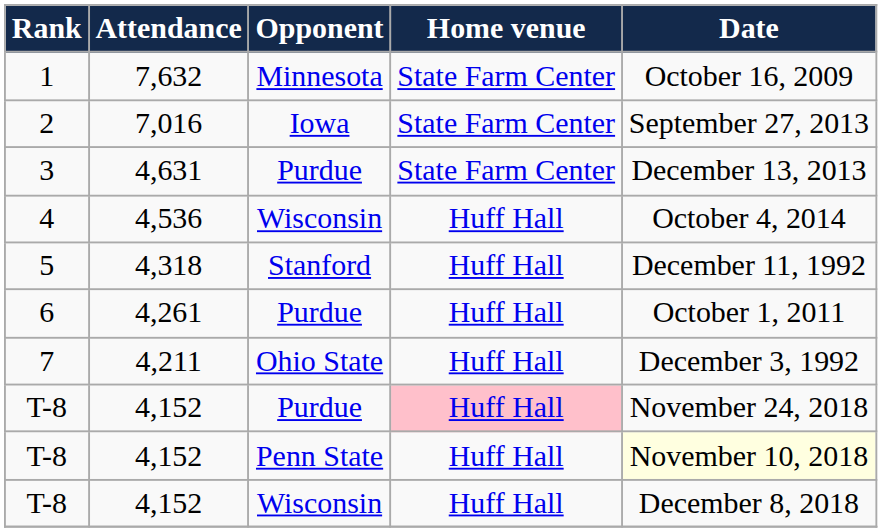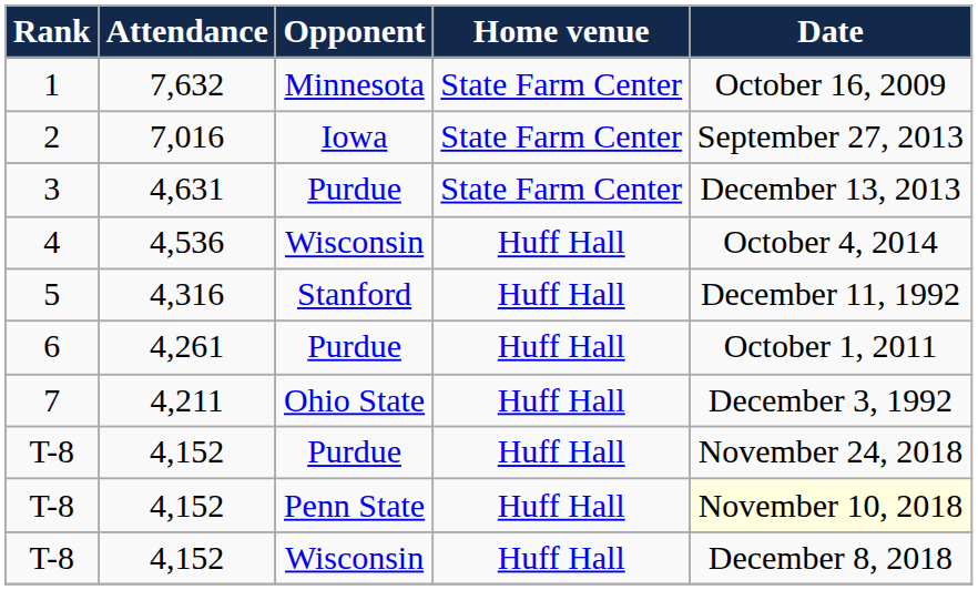 <table class="wikitable sortable" border="1">
 <tr>
 <th style="background:#13294B; color:white" "width=50px">Rank</th>
 <th style="background:#13294B; color:white" "width=100px">Attendance</th>
 <th style="background:#13294B; color:white" "width=100px">Opponent</th>
 <th style="background:#13294B; color:white" "width=100px">Home venue</th>
 <th style="background:#13294B; color:white" data-sort-type="date" align="center" "width=200px">Date</th>
 </tr>
 <tr style="text-align:center;">
 <td>1</td>
 <td>7,632</td>
 <td><a href='#'>Minnesota</a></td>
 <td><a href='#'>State Farm Center</a></td>
 <td>October 16, 2009</td>
 </tr>
 <tr style="text-align:center;">
 <td>2</td>
 <td>7,016</td>
 <td><a href='#'>Iowa</a></td>
 <td><a href='#'>State Farm Center</a></td>
 <td>September 27, 2013</td>
 </tr>
 <tr style="text-align:center;">
 <td>3</td>
 <td>4,631</td>
 <td><a href='#'>Purdue</a></td>
 <td><a href='#'>State Farm Center</a></td>
 <td>December 13, 2013</td>
 </tr>
 <tr style="text-align:center;">
 <td>4</td>
 <td>4,536</td>
 <td><a href='#'>Wisconsin</a></td>
 <td><a href='#'>Huff Hall</a></td>
 <td>October 4, 2014</td>
 </tr>
 <tr style="text-align:center;">
 <td>5</td>
-<td>4,318</td>
+<td>4,316</td>
 <td><a href='#'>Stanford</a></td>
 <td><a href='#'>Huff Hall</a></td>
 <td>December 11, 1992</td>
 </tr>
 <tr style="text-align:center;">
 <td>6</td>
 <td>4,261</td>
 <td><a href='#'>Purdue</a></td>
 <td><a href='#'>Huff Hall</a></td>
 <td>October 1, 2011</td>
 </tr>
 <tr style="text-align:center;">
 <td>7</td>
 <td>4,211</td>
 <td><a href='#'>Ohio State</a></td>
 <td><a href='#'>Huff Hall</a></td>
 <td>December 3, 1992</td>
 </tr>
 <tr style="text-align:center;">
 <td>T-8</td>
 <td>4,152</td>
 <td><a href='#'>Purdue</a></td>
-<td style="background: pink;"><a href='#'>Huff Hall</a></td>
+<td><a href='#'>Huff Hall</a></td>
 <td>November 24, 2018</td>
 </tr>
 <tr style="text-align:center;">
 <td>T-8</td>
 <td>4,152</td>
 <td><a href='#'>Penn State</a></td>
 <td><a href='#'>Huff Hall</a></td>
 <td style="background: lightyellow;">November 10, 2018</td>
 </tr>
 <tr style="text-align:center;">
 <td>T-8</td>
 <td>4,152</td>
 <td><a href='#'>Wisconsin</a></td>
 <td><a href='#'>Huff Hall</a></td>
 <td>December 8, 2018</td>
 </tr>
 <tr style="text-align:center;">
 </tr>
 </table>
